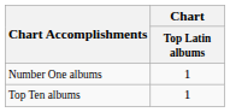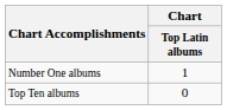 <table class="wikitable">
 <tr>
 <th rowspan="2">Chart Accomplishments</th>
 <th colspan="1">Chart</th>
 </tr>
 <tr>
 <th width="80"><small>Top Latin albums</small></th>
 </tr>
 <tr>
 <td><small>Number One albums</small></td>
 <td align="center">1</td>
 </tr>
 <tr>
 <td><small>Top Ten albums</small></td>
-<td align="center">1</td>
+<td align="center">0</td>
 </tr>
 </table>
